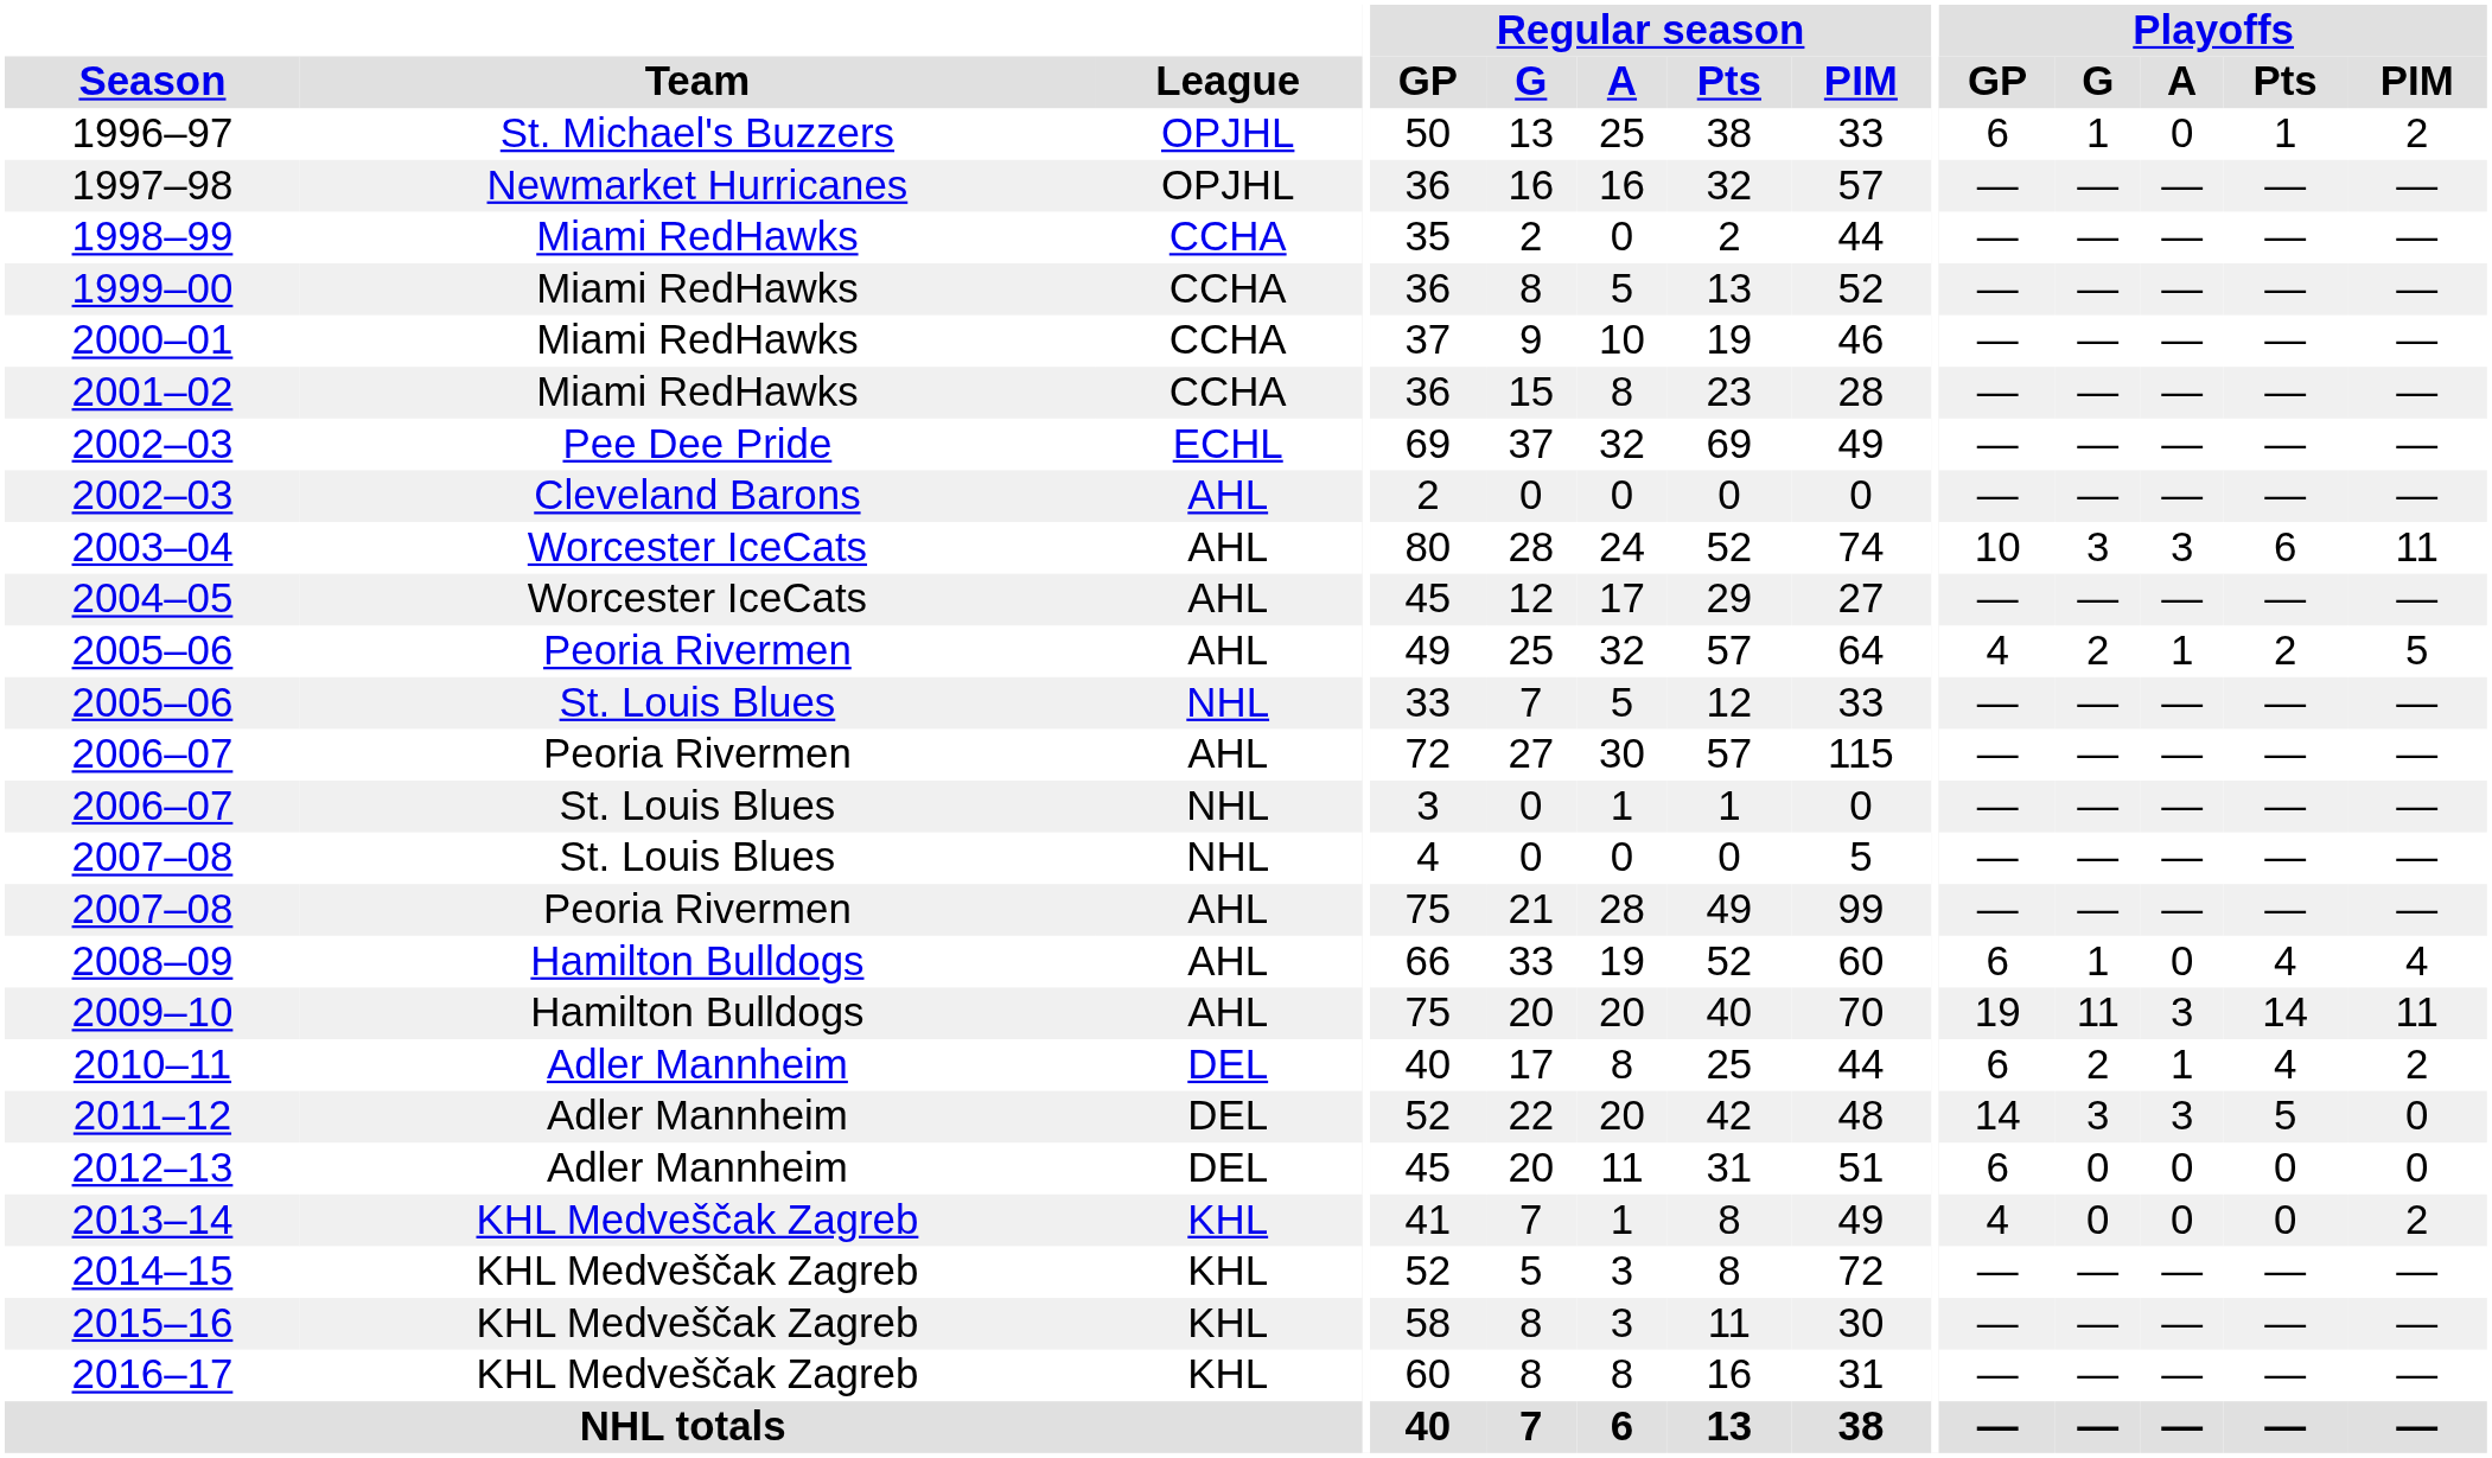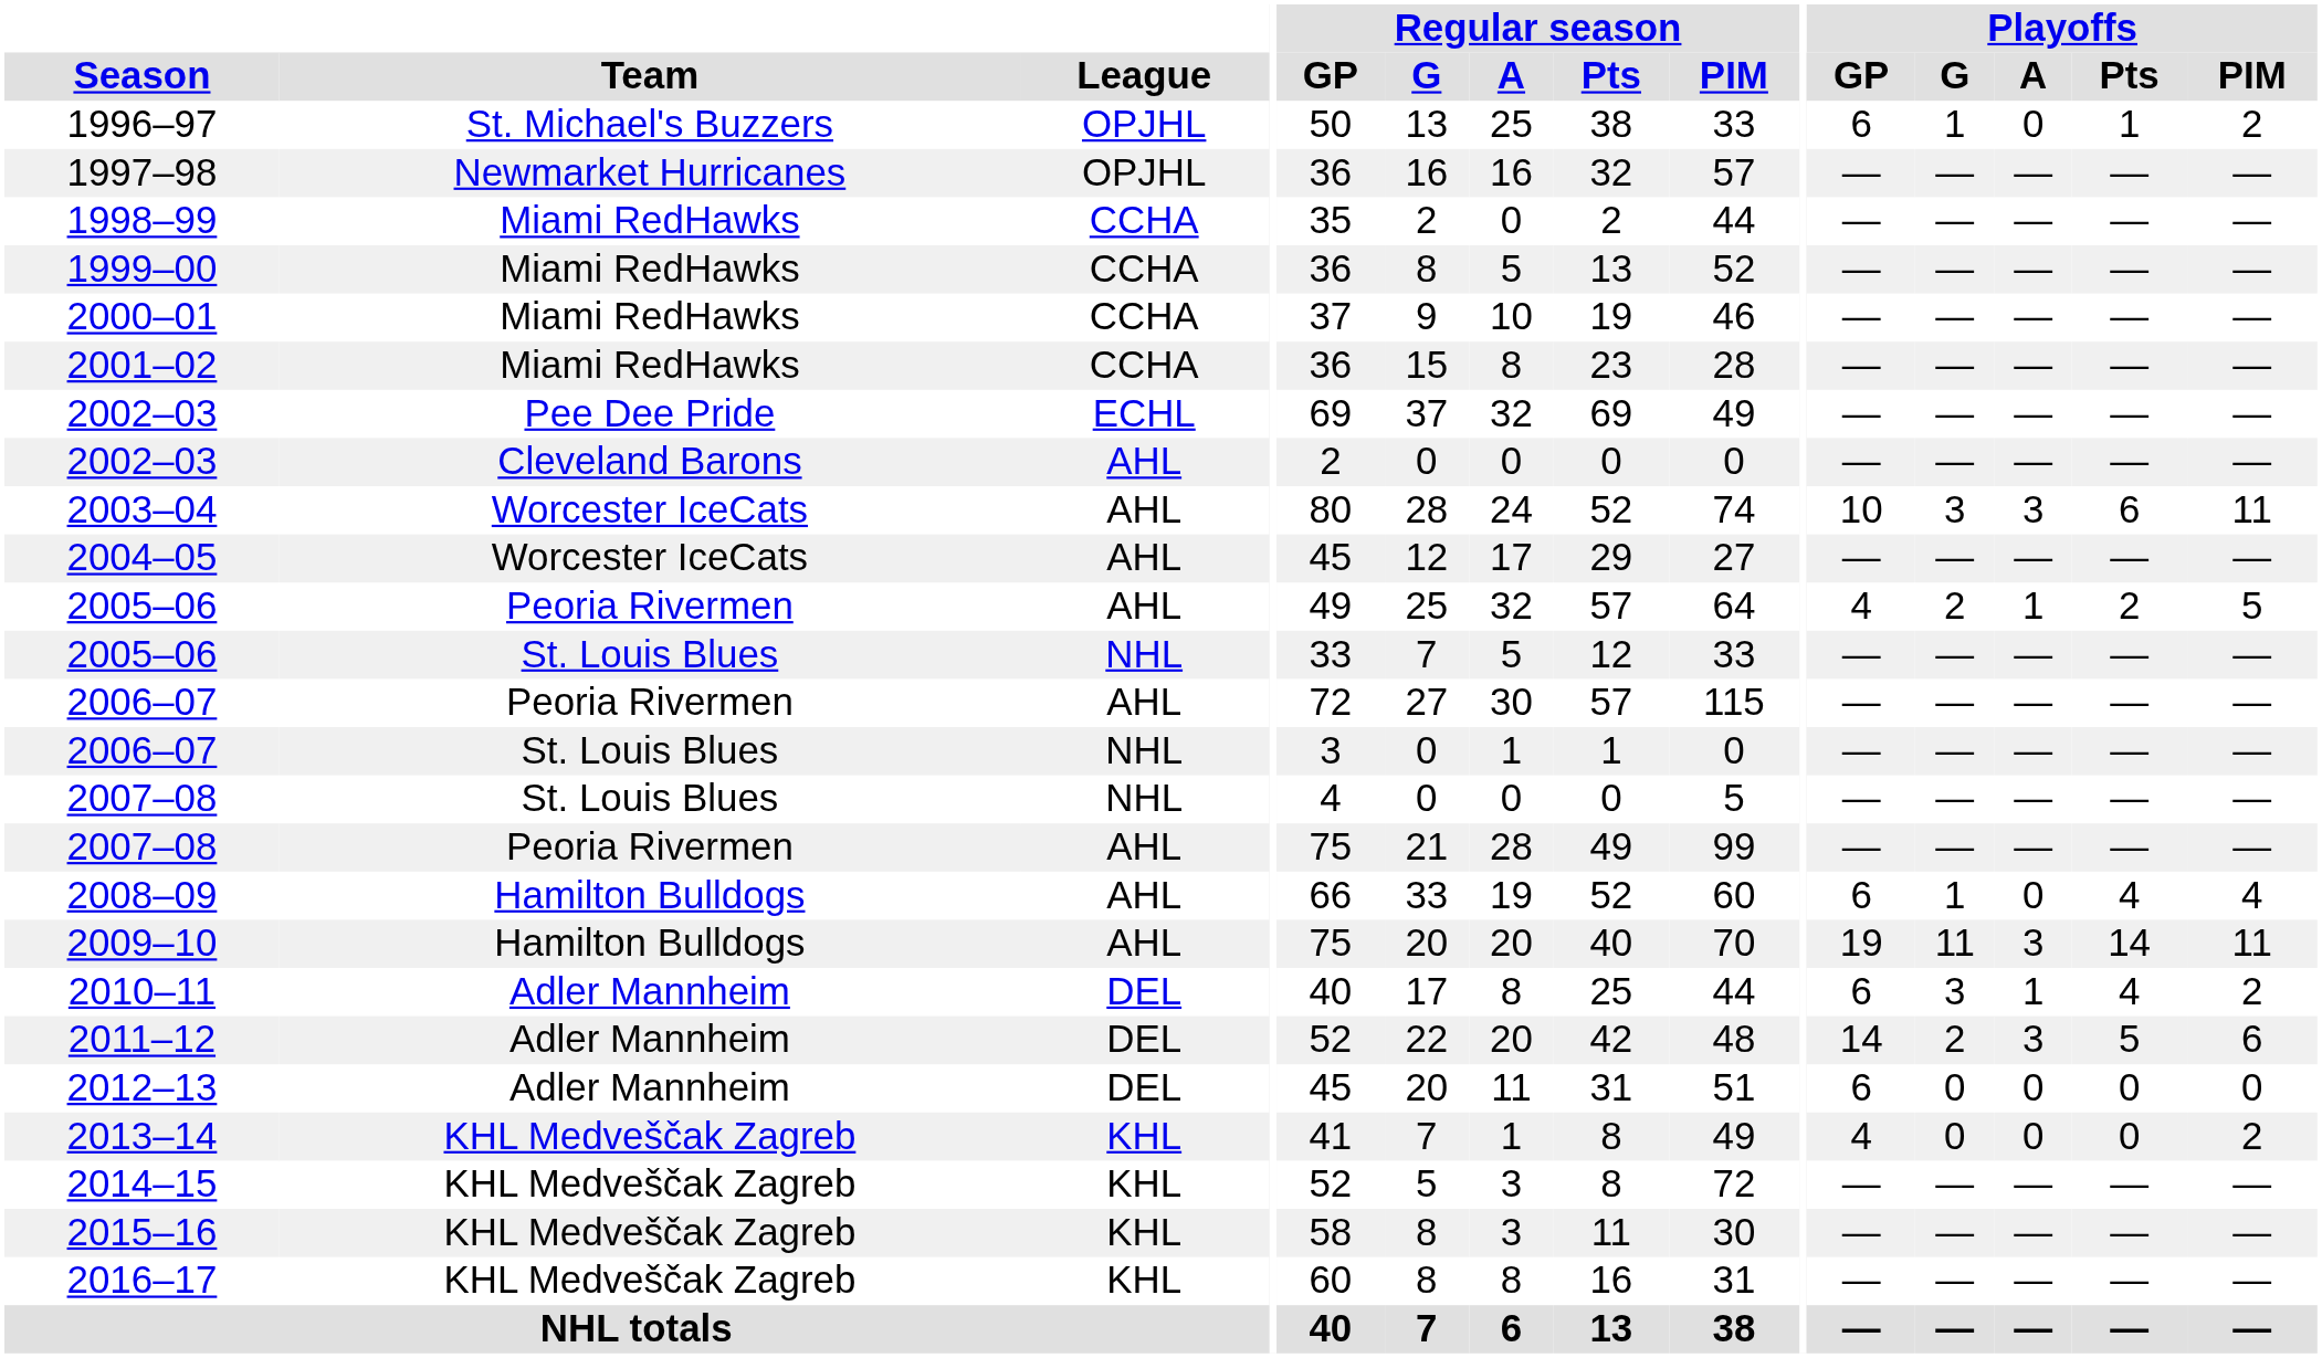 <table border="0" cellpadding="1" cellspacing="0" style="text-align:center; width:60em">
 <tr bgcolor="#e0e0e0">
 <th colspan="3" bgcolor="#ffffff"></th>
 <th rowspan="99" bgcolor="#ffffff"></th>
 <th colspan="5"><a href='#'>Regular season</a></th>
 <th rowspan="99" bgcolor="#ffffff"></th>
 <th colspan="5"><a href='#'>Playoffs</a></th>
 </tr>
 <tr bgcolor="#e0e0e0">
 <th><a href='#'>Season</a></th>
 <th>Team</th>
 <th>League</th>
 <th>GP</th>
 <th><a href='#'>G</a></th>
 <th><a href='#'>A</a></th>
 <th><a href='#'>Pts</a></th>
 <th><a href='#'>PIM</a></th>
 <th>GP</th>
 <th>G</th>
 <th>A</th>
 <th>Pts</th>
 <th>PIM</th>
 </tr>
 <tr ALIGN="centre">
 <td>1996–97</td>
 <td><a href='#'>St. Michael's Buzzers</a></td>
 <td><a href='#'>OPJHL</a></td>
 <td>50</td>
 <td>13</td>
 <td>25</td>
 <td>38</td>
 <td>33</td>
 <td>6</td>
 <td>1</td>
 <td>0</td>
 <td>1</td>
 <td>2</td>
 </tr>
 <tr ALIGN="centre" bgcolor="#f0f0f0">
 <td>1997–98</td>
 <td><a href='#'>Newmarket Hurricanes</a></td>
 <td>OPJHL</td>
 <td>36</td>
 <td>16</td>
 <td>16</td>
 <td>32</td>
 <td>57</td>
 <td>—</td>
 <td>—</td>
 <td>—</td>
 <td>—</td>
 <td>—</td>
 </tr>
 <tr ALIGN="centre">
 <td><a href='#'>1998–99</a></td>
 <td><a href='#'>Miami RedHawks</a></td>
 <td><a href='#'>CCHA</a></td>
 <td>35</td>
 <td>2</td>
 <td>0</td>
 <td>2</td>
 <td>44</td>
 <td>—</td>
 <td>—</td>
 <td>—</td>
 <td>—</td>
 <td>—</td>
 </tr>
 <tr ALIGN="centre" bgcolor="#f0f0f0">
 <td><a href='#'>1999–00</a></td>
 <td>Miami RedHawks</td>
 <td>CCHA</td>
 <td>36</td>
 <td>8</td>
 <td>5</td>
 <td>13</td>
 <td>52</td>
 <td>—</td>
 <td>—</td>
 <td>—</td>
 <td>—</td>
 <td>—</td>
 </tr>
 <tr ALIGN="centre">
 <td><a href='#'>2000–01</a></td>
 <td>Miami RedHawks</td>
 <td>CCHA</td>
 <td>37</td>
 <td>9</td>
 <td>10</td>
 <td>19</td>
 <td>46</td>
 <td>—</td>
 <td>—</td>
 <td>—</td>
 <td>—</td>
 <td>—</td>
 </tr>
 <tr ALIGN="centre" bgcolor="#f0f0f0">
 <td><a href='#'>2001–02</a></td>
 <td>Miami RedHawks</td>
 <td>CCHA</td>
 <td>36</td>
 <td>15</td>
 <td>8</td>
 <td>23</td>
 <td>28</td>
 <td>—</td>
 <td>—</td>
 <td>—</td>
 <td>—</td>
 <td>—</td>
 </tr>
 <tr ALIGN="centre">
 <td><a href='#'>2002–03</a></td>
 <td><a href='#'>Pee Dee Pride</a></td>
 <td><a href='#'>ECHL</a></td>
 <td>69</td>
 <td>37</td>
 <td>32</td>
 <td>69</td>
 <td>49</td>
 <td>—</td>
 <td>—</td>
 <td>—</td>
 <td>—</td>
 <td>—</td>
 </tr>
 <tr ALIGN="centre" bgcolor="#f0f0f0">
 <td><a href='#'>2002–03</a></td>
 <td><a href='#'>Cleveland Barons</a></td>
 <td><a href='#'>AHL</a></td>
 <td>2</td>
 <td>0</td>
 <td>0</td>
 <td>0</td>
 <td>0</td>
 <td>—</td>
 <td>—</td>
 <td>—</td>
 <td>—</td>
 <td>—</td>
 </tr>
 <tr ALIGN="centre">
 <td><a href='#'>2003–04</a></td>
 <td><a href='#'>Worcester IceCats</a></td>
 <td>AHL</td>
 <td>80</td>
 <td>28</td>
 <td>24</td>
 <td>52</td>
 <td>74</td>
 <td>10</td>
 <td>3</td>
 <td>3</td>
 <td>6</td>
 <td>11</td>
 </tr>
 <tr ALIGN="centre" bgcolor="#f0f0f0">
 <td><a href='#'>2004–05</a></td>
 <td>Worcester IceCats</td>
 <td>AHL</td>
 <td>45</td>
 <td>12</td>
 <td>17</td>
 <td>29</td>
 <td>27</td>
 <td>—</td>
 <td>—</td>
 <td>—</td>
 <td>—</td>
 <td>—</td>
 </tr>
 <tr ALIGN="centre">
 <td><a href='#'>2005–06</a></td>
 <td><a href='#'>Peoria Rivermen</a></td>
 <td>AHL</td>
 <td>49</td>
 <td>25</td>
 <td>32</td>
 <td>57</td>
 <td>64</td>
 <td>4</td>
 <td>2</td>
 <td>1</td>
 <td>2</td>
 <td>5</td>
 </tr>
 <tr ALIGN="centre" bgcolor="#f0f0f0">
 <td><a href='#'>2005–06</a></td>
 <td><a href='#'>St. Louis Blues</a></td>
 <td><a href='#'>NHL</a></td>
 <td>33</td>
 <td>7</td>
 <td>5</td>
 <td>12</td>
 <td>33</td>
 <td>—</td>
 <td>—</td>
 <td>—</td>
 <td>—</td>
 <td>—</td>
 </tr>
 <tr ALIGN="centre">
 <td><a href='#'>2006–07</a></td>
 <td>Peoria Rivermen</td>
 <td>AHL</td>
 <td>72</td>
 <td>27</td>
 <td>30</td>
 <td>57</td>
 <td>115</td>
 <td>—</td>
 <td>—</td>
 <td>—</td>
 <td>—</td>
 <td>—</td>
 </tr>
 <tr ALIGN="centre" bgcolor="#f0f0f0">
 <td><a href='#'>2006–07</a></td>
 <td>St. Louis Blues</td>
 <td>NHL</td>
 <td>3</td>
 <td>0</td>
 <td>1</td>
 <td>1</td>
 <td>0</td>
 <td>—</td>
 <td>—</td>
 <td>—</td>
 <td>—</td>
 <td>—</td>
 </tr>
 <tr ALIGN="centre">
 <td><a href='#'>2007–08</a></td>
 <td>St. Louis Blues</td>
 <td>NHL</td>
 <td>4</td>
 <td>0</td>
 <td>0</td>
 <td>0</td>
 <td>5</td>
 <td>—</td>
 <td>—</td>
 <td>—</td>
 <td>—</td>
 <td>—</td>
 </tr>
 <tr ALIGN="centre" bgcolor="#f0f0f0">
 <td><a href='#'>2007–08</a></td>
 <td>Peoria Rivermen</td>
 <td>AHL</td>
 <td>75</td>
 <td>21</td>
 <td>28</td>
 <td>49</td>
 <td>99</td>
 <td>—</td>
 <td>—</td>
 <td>—</td>
 <td>—</td>
 <td>—</td>
 </tr>
 <tr ALIGN="centre">
 <td><a href='#'>2008–09</a></td>
 <td><a href='#'>Hamilton Bulldogs</a></td>
 <td>AHL</td>
 <td>66</td>
 <td>33</td>
 <td>19</td>
 <td>52</td>
 <td>60</td>
 <td>6</td>
 <td>1</td>
 <td>0</td>
 <td>4</td>
 <td>4</td>
 </tr>
 <tr ALIGN="centre" bgcolor="#f0f0f0">
 <td><a href='#'>2009–10</a></td>
 <td>Hamilton Bulldogs</td>
 <td>AHL</td>
 <td>75</td>
 <td>20</td>
 <td>20</td>
 <td>40</td>
 <td>70</td>
 <td>19</td>
 <td>11</td>
 <td>3</td>
 <td>14</td>
 <td>11</td>
 </tr>
 <tr ALIGN="centre">
 <td><a href='#'>2010–11</a></td>
 <td><a href='#'>Adler Mannheim</a></td>
 <td><a href='#'>DEL</a></td>
 <td>40</td>
 <td>17</td>
 <td>8</td>
 <td>25</td>
 <td>44</td>
 <td>6</td>
-<td>2</td>
+<td>3</td>
 <td>1</td>
 <td>4</td>
 <td>2</td>
 </tr>
 <tr ALIGN="centre" bgcolor="#f0f0f0">
 <td><a href='#'>2011–12</a></td>
 <td>Adler Mannheim</td>
 <td>DEL</td>
 <td>52</td>
 <td>22</td>
 <td>20</td>
 <td>42</td>
 <td>48</td>
 <td>14</td>
-<td>3</td>
+<td>2</td>
 <td>3</td>
 <td>5</td>
-<td>0</td>
+<td>6</td>
 </tr>
 <tr ALIGN="centre">
 <td><a href='#'>2012–13</a></td>
 <td>Adler Mannheim</td>
 <td>DEL</td>
 <td>45</td>
 <td>20</td>
 <td>11</td>
 <td>31</td>
 <td>51</td>
 <td>6</td>
 <td>0</td>
 <td>0</td>
 <td>0</td>
 <td>0</td>
 </tr>
 <tr ALIGN="centre" bgcolor="#f0f0f0">
 <td><a href='#'>2013–14</a></td>
 <td><a href='#'>KHL Medveščak Zagreb</a></td>
 <td><a href='#'>KHL</a></td>
 <td>41</td>
 <td>7</td>
 <td>1</td>
 <td>8</td>
 <td>49</td>
 <td>4</td>
 <td>0</td>
 <td>0</td>
 <td>0</td>
 <td>2</td>
 </tr>
 <tr ALIGN="centre">
 <td><a href='#'>2014–15</a></td>
 <td>KHL Medveščak Zagreb</td>
 <td>KHL</td>
 <td>52</td>
 <td>5</td>
 <td>3</td>
 <td>8</td>
 <td>72</td>
 <td>—</td>
 <td>—</td>
 <td>—</td>
 <td>—</td>
 <td>—</td>
 </tr>
 <tr ALIGN="centre"  bgcolor="#f0f0f0">
 <td><a href='#'>2015–16</a></td>
 <td>KHL Medveščak Zagreb</td>
 <td>KHL</td>
 <td>58</td>
 <td>8</td>
 <td>3</td>
 <td>11</td>
 <td>30</td>
 <td>—</td>
 <td>—</td>
 <td>—</td>
 <td>—</td>
 <td>—</td>
 </tr>
 <tr ALIGN="centre">
 <td><a href='#'>2016–17</a></td>
 <td>KHL Medveščak Zagreb</td>
 <td>KHL</td>
 <td>60</td>
 <td>8</td>
 <td>8</td>
 <td>16</td>
 <td>31</td>
 <td>—</td>
 <td>—</td>
 <td>—</td>
 <td>—</td>
 <td>—</td>
 </tr>
 <tr bgcolor="#e0e0e0">
 <th colspan="3">NHL totals</th>
 <th>40</th>
 <th>7</th>
 <th>6</th>
 <th>13</th>
 <th>38</th>
 <th>—</th>
 <th>—</th>
 <th>—</th>
 <th>—</th>
 <th>—</th>
 </tr>
 </table>
